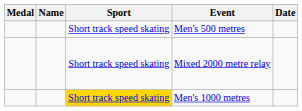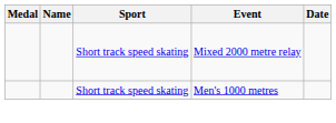 <table class="wikitable sortable" style="font-size: 95%;">
 <tr>
 <th>Medal</th>
 <th>Name</th>
 <th>Sport</th>
 <th>Event</th>
 <th>Date</th>
-</tr>
-<tr>
-<td></td>
-<td></td>
-<td><a href='#'>Short track speed skating</a></td>
-<td><a href='#'>Men's 500 metres</a></td>
-<td></td>
 </tr>
 <tr>
 <td></td>
 <td><br><br><br><br></td>
 <td><a href='#'>Short track speed skating</a></td>
 <td><a href='#'>Mixed 2000 metre relay</a></td>
 <td></td>
 </tr>
 <tr>
 <td></td>
 <td></td>
-<td style="background: gold;"><a href='#'>Short track speed skating</a></td>
+<td><a href='#'>Short track speed skating</a></td>
 <td><a href='#'>Men's 1000 metres</a></td>
 <td></td>
 </tr>
 </table>
